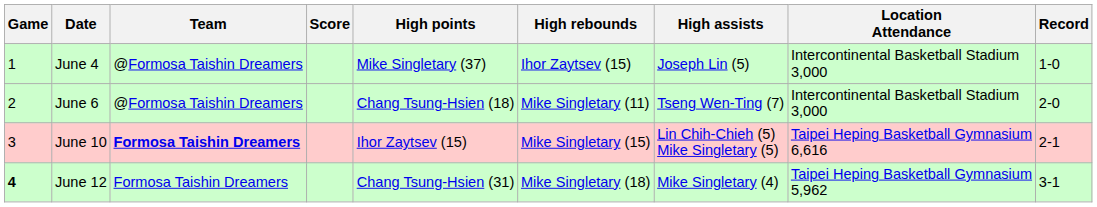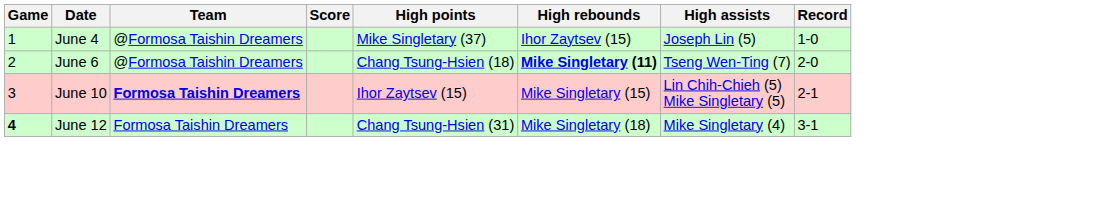 <table class="wikitable">
 <tr>
 <th>Game</th>
 <th>Date</th>
 <th>Team</th>
 <th>Score</th>
 <th>High points</th>
 <th>High rebounds</th>
 <th>High assists</th>
-<th>Location<br>Attendance</th>
 <th>Record</th>
 </tr>
 <tr style="background:#cfc">
 <td>1</td>
 <td>June 4</td>
 <td>@<a href='#'>Formosa Taishin Dreamers</a></td>
 <td></td>
 <td><a href='#'>Mike Singletary</a> (37)</td>
 <td><a href='#'>Ihor Zaytsev</a> (15)</td>
 <td><a href='#'>Joseph Lin</a> (5)</td>
-<td>Intercontinental Basketball Stadium<br>3,000</td>
 <td>1-0</td>
 </tr>
 <tr style="background:#cfc">
 <td>2</td>
 <td>June 6</td>
 <td>@<a href='#'>Formosa Taishin Dreamers</a></td>
 <td></td>
 <td><a href='#'>Chang Tsung-Hsien</a> (18)</td>
-<td><a href='#'>Mike Singletary</a> (11)</td>
+<td><strong><a href='#'>Mike Singletary</a> (11)</strong></td>
 <td><a href='#'>Tseng Wen-Ting</a> (7)</td>
-<td>Intercontinental Basketball Stadium<br>3,000</td>
 <td>2-0</td>
 </tr>
 <tr style="background:#fcc">
 <td>3</td>
 <td>June 10</td>
 <td><strong><a href='#'>Formosa Taishin Dreamers</a></strong></td>
 <td></td>
 <td><a href='#'>Ihor Zaytsev</a> (15)</td>
 <td><a href='#'>Mike Singletary</a> (15)</td>
 <td><a href='#'>Lin Chih-Chieh</a> (5)<br><a href='#'>Mike Singletary</a> (5)</td>
-<td><a href='#'>Taipei Heping Basketball Gymnasium</a><br>6,616</td>
 <td>2-1</td>
 </tr>
 <tr style="background:#cfc">
 <td><strong>4</strong></td>
 <td>June 12</td>
 <td><a href='#'>Formosa Taishin Dreamers</a></td>
 <td></td>
 <td><a href='#'>Chang Tsung-Hsien</a> (31)</td>
 <td><a href='#'>Mike Singletary</a> (18)</td>
 <td><a href='#'>Mike Singletary</a> (4)</td>
-<td><a href='#'>Taipei Heping Basketball Gymnasium</a><br>5,962</td>
 <td>3-1</td>
 </tr>
 </table>
